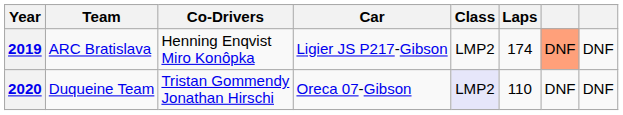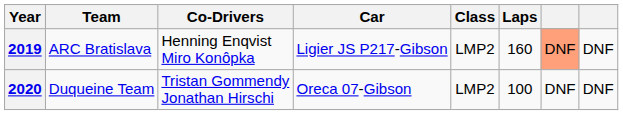 <table class="wikitable" style="text-align:center; font-size:90%">
 <tr>
 <th>Year</th>
 <th>Team</th>
 <th>Co-Drivers</th>
 <th>Car</th>
 <th>Class</th>
 <th>Laps</th>
 <th></th>
 <th></th>
 </tr>
 <tr>
 <th><a href='#'>2019</a></th>
 <td align="left" nowrap> <a href='#'>ARC Bratislava</a></td>
 <td align="left" nowrap> Henning Enqvist<br> <a href='#'>Miro Konôpka</a></td>
 <td nowrap><a href='#'>Ligier JS P217</a>-<a href='#'>Gibson</a></td>
 <td>LMP2</td>
-<td>174</td>
+<td>160</td>
 <td style="background: lightsalmon;">DNF</td>
 <td>DNF</td>
 </tr>
 <tr>
 <th><a href='#'>2020</a></th>
 <td align="left" nowrap> <a href='#'>Duqueine Team</a></td>
 <td align="left" nowrap> <a href='#'>Tristan Gommendy</a><br> <a href='#'>Jonathan Hirschi</a></td>
 <td align="left" nowrap><a href='#'>Oreca 07</a>-<a href='#'>Gibson</a></td>
-<td style="background: lavender;">LMP2</td>
-<td>110</td>
+<td>LMP2</td>
+<td>100</td>
 <td>DNF</td>
 <td>DNF</td>
 </tr>
 </table>
